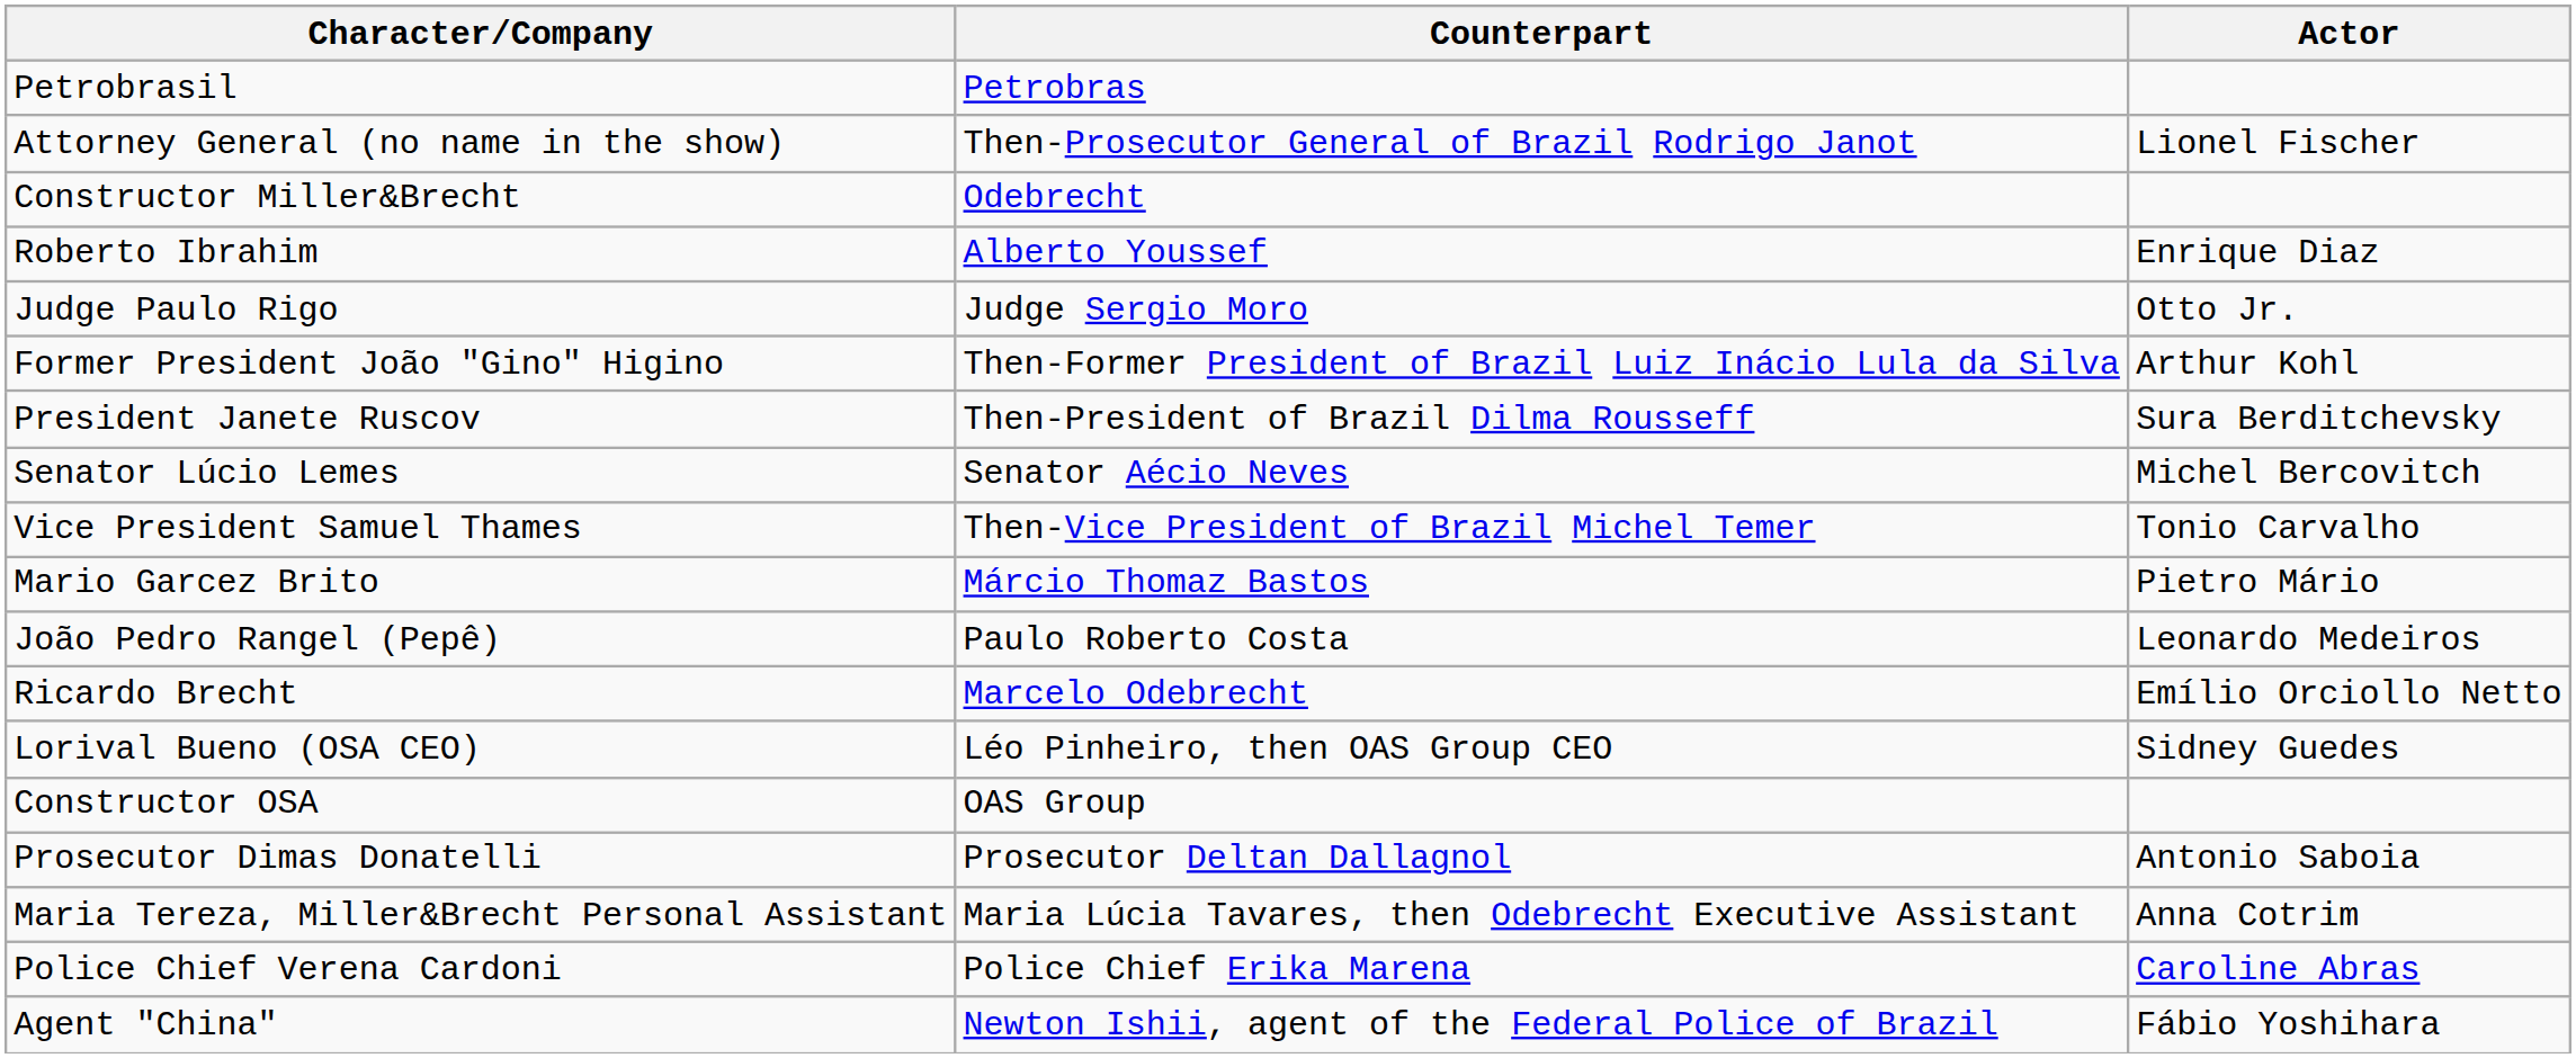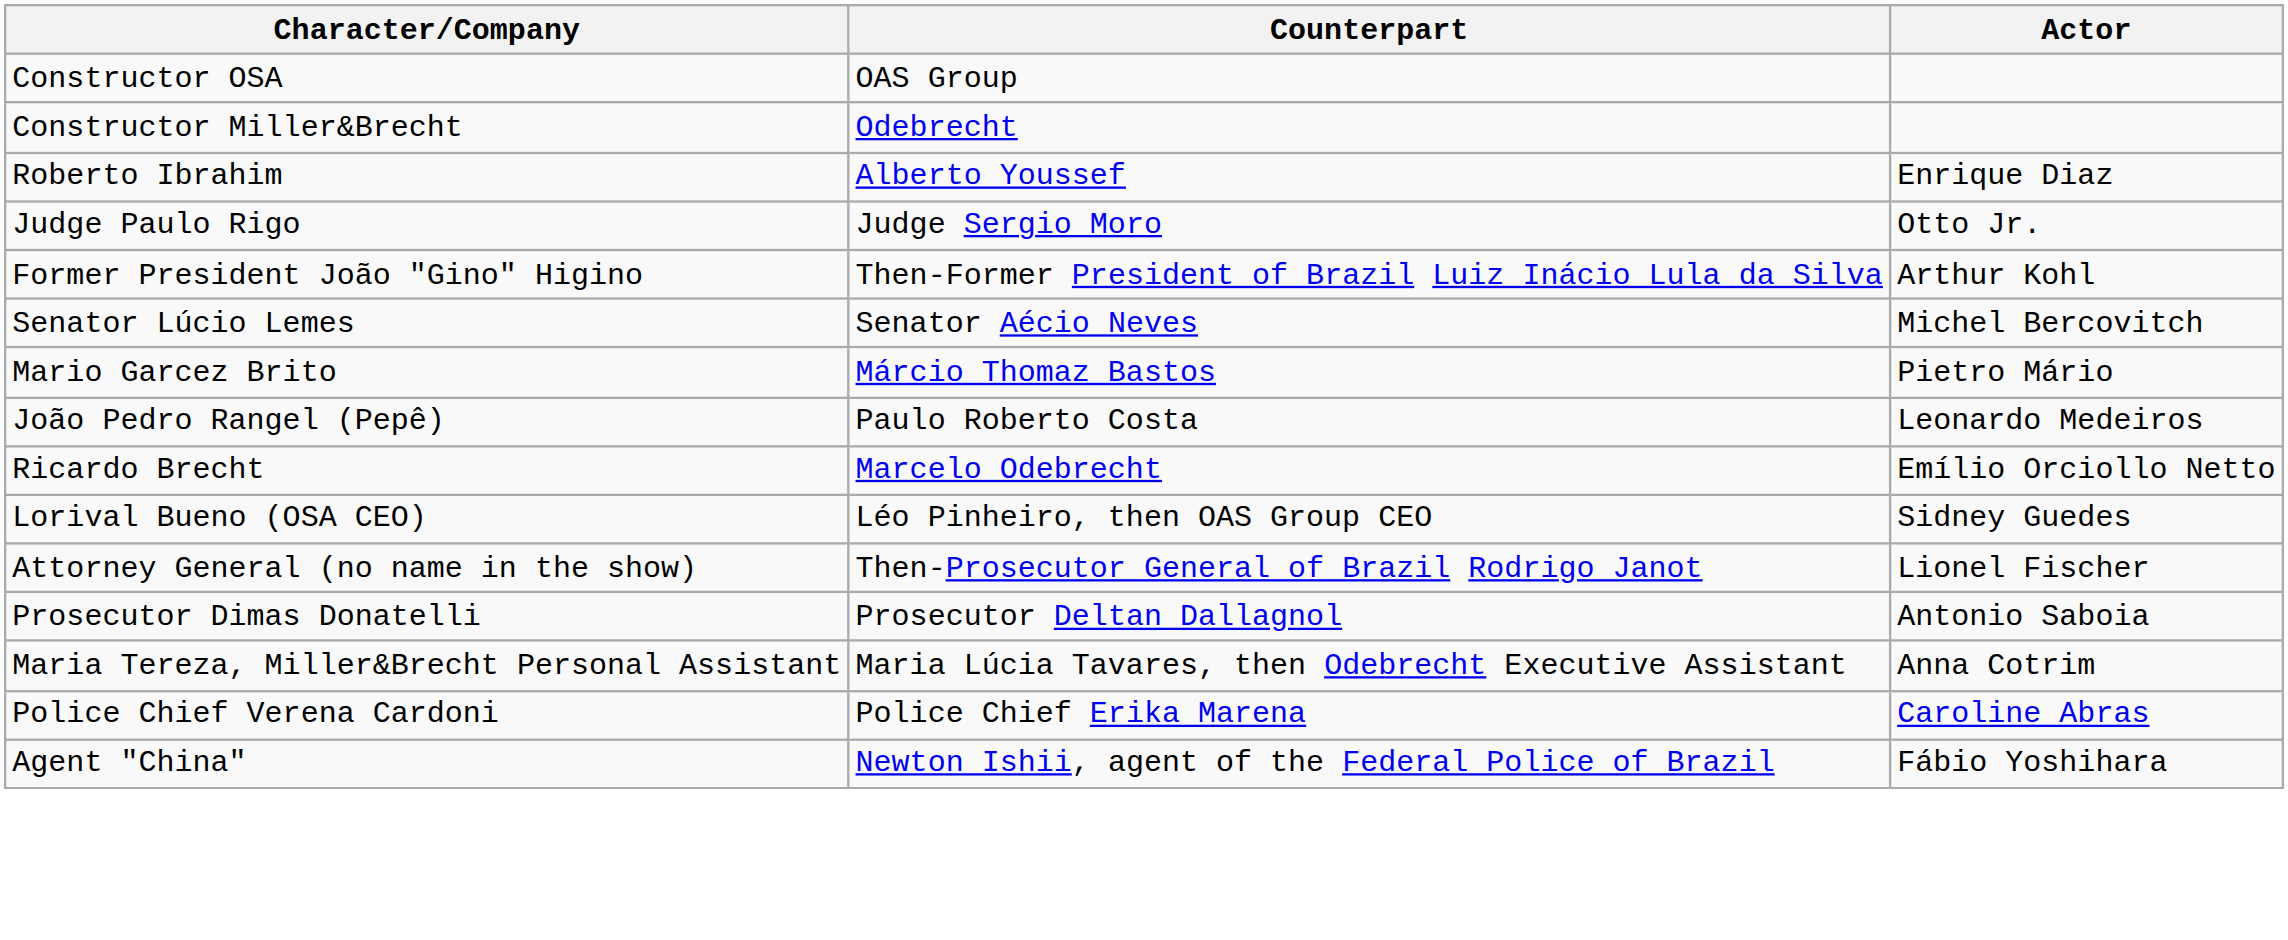 <table border=0 cellpadding=3 cellspacing=1 style="text-align:left;" class="wikitable sortable">
 <tr>
 <th>Character/Company</th>
 <th>Counterpart</th>
 <th>Actor</th>
 </tr>
 <tr>
-<td>Petrobrasil</td>
-<td><a href='#'>Petrobras</a></td>
+<td>Constructor OSA</td>
+<td>OAS Group</td>
 <td></td>
-</tr>
-<tr>
-<td>Attorney General (no name in the show)</td>
-<td>Then-<a href='#'>Prosecutor General of Brazil</a> <a href='#'>Rodrigo Janot</a></td>
-<td>Lionel Fischer</td>
 </tr>
 <tr>
 <td>Constructor Miller&Brecht</td>
 <td><a href='#'>Odebrecht</a></td>
 <td></td>
 </tr>
 <tr>
 <td>Roberto Ibrahim</td>
 <td><a href='#'>Alberto Youssef</a></td>
 <td>Enrique Diaz</td>
 </tr>
 <tr>
 <td>Judge Paulo Rigo</td>
 <td>Judge <a href='#'>Sergio Moro</a></td>
 <td>Otto Jr.</td>
 </tr>
 <tr>
 <td>Former President João "Gino" Higino</td>
 <td>Then-Former <a href='#'>President of Brazil</a> <a href='#'>Luiz Inácio Lula da Silva</a></td>
 <td>Arthur Kohl</td>
 </tr>
 <tr>
-<td>President Janete Ruscov</td>
-<td>Then-President of Brazil <a href='#'>Dilma Rousseff</a></td>
-<td>Sura Berditchevsky</td>
-</tr>
-<tr>
 <td>Senator Lúcio Lemes</td>
 <td>Senator <a href='#'>Aécio Neves</a></td>
 <td>Michel Bercovitch</td>
-</tr>
-<tr>
-<td>Vice President Samuel Thames</td>
-<td>Then-<a href='#'>Vice President of Brazil</a> <a href='#'>Michel Temer</a></td>
-<td>Tonio Carvalho</td>
 </tr>
 <tr>
 <td>Mario Garcez Brito</td>
 <td><a href='#'>Márcio Thomaz Bastos</a></td>
 <td>Pietro Mário</td>
 </tr>
 <tr>
 <td>João Pedro Rangel (Pepê)</td>
 <td>Paulo Roberto Costa</td>
 <td>Leonardo Medeiros</td>
 </tr>
 <tr>
 <td>Ricardo Brecht</td>
 <td><a href='#'>Marcelo Odebrecht</a></td>
 <td>Emílio Orciollo Netto</td>
 </tr>
 <tr>
 <td>Lorival Bueno (OSA CEO)</td>
 <td>Léo Pinheiro, then OAS Group CEO</td>
 <td>Sidney Guedes</td>
 </tr>
 <tr>
-<td>Constructor OSA</td>
-<td>OAS Group</td>
-<td></td>
+<td>Attorney General (no name in the show)</td>
+<td>Then-<a href='#'>Prosecutor General of Brazil</a> <a href='#'>Rodrigo Janot</a></td>
+<td>Lionel Fischer</td>
 </tr>
 <tr>
 <td>Prosecutor Dimas Donatelli</td>
 <td>Prosecutor <a href='#'>Deltan Dallagnol</a></td>
 <td>Antonio Saboia</td>
 </tr>
 <tr>
 <td>Maria Tereza, Miller&Brecht Personal Assistant</td>
 <td>Maria Lúcia Tavares, then <a href='#'>Odebrecht</a> Executive Assistant</td>
 <td>Anna Cotrim</td>
 </tr>
 <tr>
 <td>Police Chief Verena Cardoni</td>
 <td>Police Chief <a href='#'>Erika Marena</a></td>
 <td><a href='#'>Caroline Abras</a></td>
 </tr>
 <tr>
 <td>Agent "China"</td>
 <td><a href='#'>Newton Ishii</a>, agent of the <a href='#'>Federal Police of Brazil</a></td>
 <td>Fábio Yoshihara</td>
 </tr>
 <tr>
 </tr>
 </table>
